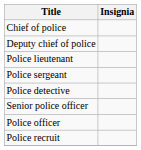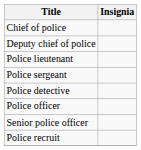 <table border="1" cellspacing="0" cellpadding="5" style="border-collapse:collapse;" class="wikitable">
 <tr>
 <th>Title</th>
 <th>Insignia</th>
 </tr>
 <tr>
 <td>Chief of police</td>
 <td></td>
 </tr>
 <tr>
 <td>Deputy chief of police</td>
 <td></td>
 </tr>
 <tr>
 <td>Police lieutenant</td>
 <td></td>
 </tr>
 <tr>
 <td>Police sergeant</td>
 <td></td>
 </tr>
 <tr>
 <td>Police detective</td>
 <td></td>
 </tr>
 <tr>
-<td>Senior police officer</td>
+<td>Police officer</td>
 <td></td>
 </tr>
 <tr>
-<td>Police officer</td>
+<td>Senior police officer</td>
 <td></td>
 </tr>
 <tr>
 <td>Police recruit</td>
 <td></td>
 </tr>
 <tr>
 </tr>
 </table>
